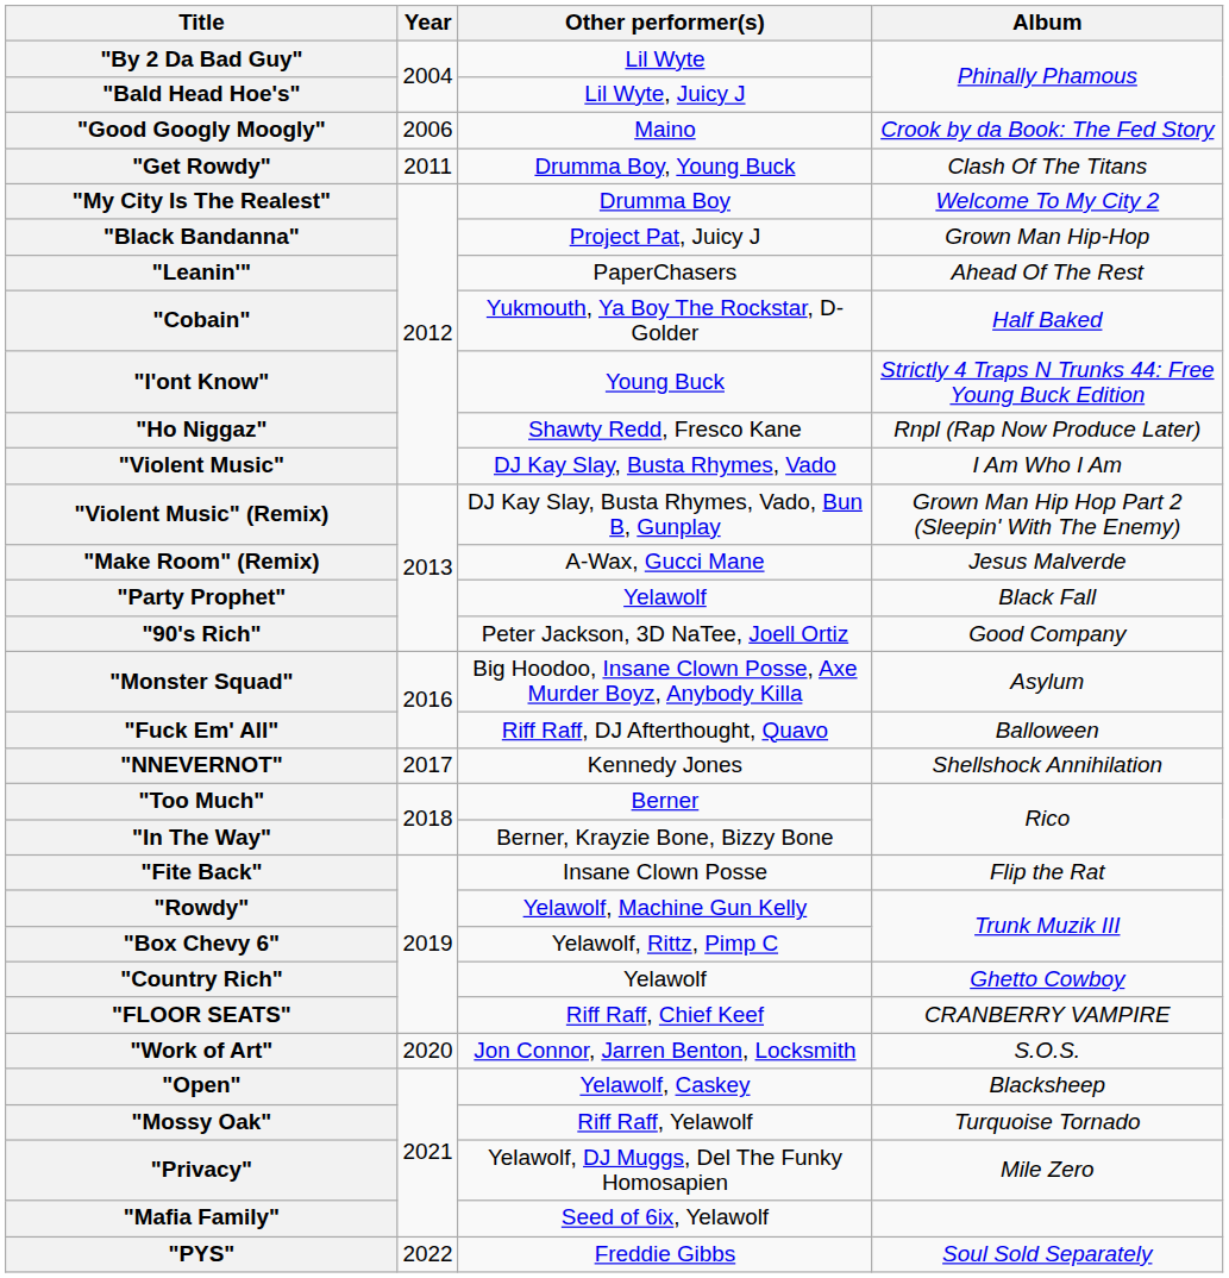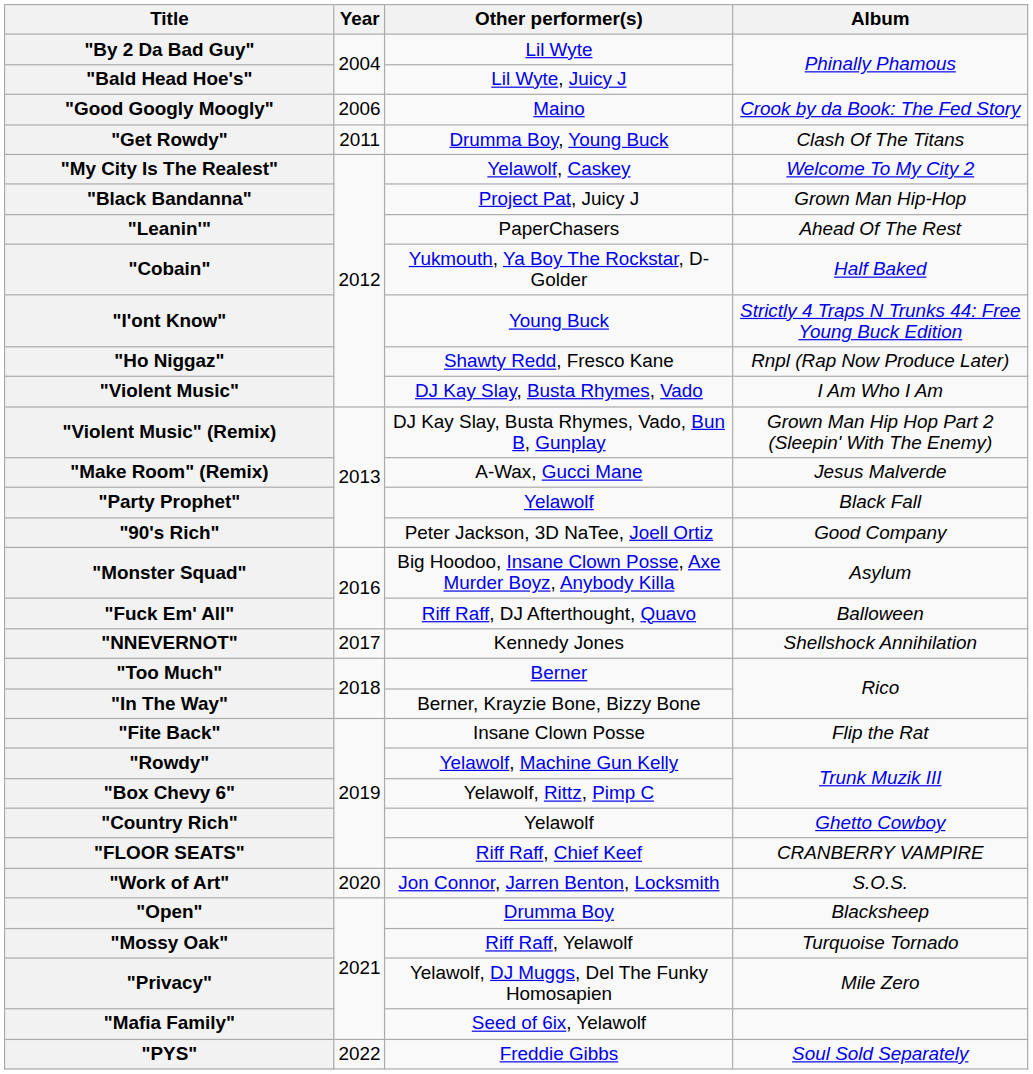 <table class="wikitable plainrowheaders" style="text-align:center;">
 <tr>
 <th scope="col" style="width:17em;">Title</th>
 <th scope="col">Year</th>
 <th scope="col">Other performer(s)</th>
 <th scope="col">Album</th>
 </tr>
 <tr>
 <th scope="row">"By 2 Da Bad Guy"</th>
 <td rowspan="2">2004</td>
 <td><a href='#'>Lil Wyte</a></td>
 <td rowspan="2"><em><a href='#'>Phinally Phamous</a></em></td>
 </tr>
 <tr>
 <th scope="row">"Bald Head Hoe's"</th>
 <td><a href='#'>Lil Wyte</a>, <a href='#'>Juicy J</a></td>
 </tr>
 <tr>
 <th scope="row">"Good Googly Moogly"</th>
 <td>2006</td>
 <td><a href='#'>Maino</a></td>
 <td><em><a href='#'>Crook by da Book: The Fed Story</a></em></td>
 </tr>
 <tr>
 <th scope="row">"Get Rowdy"</th>
 <td>2011</td>
 <td><a href='#'>Drumma Boy</a>, <a href='#'>Young Buck</a></td>
 <td><em>Clash Of The Titans</em></td>
 </tr>
 <tr>
 <th scope="row">"My City Is The Realest"</th>
 <td rowspan="7">2012</td>
-<td><a href='#'>Drumma Boy</a></td>
+<td><a href='#'>Yelawolf</a>, <a href='#'>Caskey</a></td>
 <td><em><a href='#'>Welcome To My City 2</a></em></td>
 </tr>
 <tr>
 <th scope="row">"Black Bandanna"</th>
 <td><a href='#'>Project Pat</a>, Juicy J</td>
 <td><em>Grown Man Hip-Hop</em></td>
 </tr>
 <tr>
 <th scope="row">"Leanin'"</th>
 <td>PaperChasers</td>
 <td><em>Ahead Of The Rest</em></td>
 </tr>
 <tr>
 <th scope="row">"Cobain"</th>
 <td><a href='#'>Yukmouth</a>, <a href='#'>Ya Boy The Rockstar</a>, D-Golder</td>
 <td><em><a href='#'>Half Baked</a></em></td>
 </tr>
 <tr>
 <th scope="row">"I'ont Know"</th>
 <td><a href='#'>Young Buck</a></td>
 <td><em><a href='#'>Strictly 4 Traps N Trunks 44: Free Young Buck Edition</a></em></td>
 </tr>
 <tr>
 <th scope="row">"Ho Niggaz"</th>
 <td><a href='#'>Shawty Redd</a>, Fresco Kane</td>
 <td><em>Rnpl (Rap Now Produce Later)</em></td>
 </tr>
 <tr>
 <th scope="row">"Violent Music"</th>
 <td><a href='#'>DJ Kay Slay</a>, <a href='#'>Busta Rhymes</a>, <a href='#'>Vado</a></td>
 <td><em>I Am Who I Am</em></td>
 </tr>
 <tr>
 <th scope="row">"Violent Music" (Remix)</th>
 <td rowspan="4">2013</td>
 <td>DJ Kay Slay, Busta Rhymes, Vado, <a href='#'>Bun B</a>, <a href='#'>Gunplay</a></td>
 <td><em>Grown Man Hip Hop Part 2 (Sleepin' With The Enemy)</em></td>
 </tr>
 <tr>
 <th scope="row">"Make Room" (Remix)</th>
 <td>A-Wax, <a href='#'>Gucci Mane</a></td>
 <td><em>Jesus Malverde</em></td>
 </tr>
 <tr>
 <th scope="row">"Party Prophet"</th>
 <td><a href='#'>Yelawolf</a></td>
 <td><em>Black Fall</em></td>
 </tr>
 <tr>
 <th scope="row">"90's Rich"</th>
 <td>Peter Jackson, 3D NaTee, <a href='#'>Joell Ortiz</a></td>
 <td><em>Good Company</em></td>
 </tr>
 <tr>
 <th scope="row">"Monster Squad"</th>
 <td rowspan="2">2016</td>
 <td>Big Hoodoo, <a href='#'>Insane Clown Posse</a>, <a href='#'>Axe Murder Boyz</a>, <a href='#'>Anybody Killa</a></td>
 <td><em>Asylum</em></td>
 </tr>
 <tr>
 <th scope="row">"Fuck Em' All"</th>
 <td><a href='#'>Riff Raff</a>, DJ Afterthought, <a href='#'>Quavo</a></td>
 <td><em>Balloween</em></td>
 </tr>
 <tr>
 <th scope="row">"NNEVERNOT"</th>
 <td>2017</td>
 <td>Kennedy Jones</td>
 <td><em>Shellshock Annihilation</em></td>
 </tr>
 <tr>
 <th scope="row">"Too Much"</th>
 <td rowspan="2">2018</td>
 <td><a href='#'>Berner</a></td>
 <td rowspan="2"><em>Rico</em></td>
 </tr>
 <tr>
 <th scope="row">"In The Way"</th>
 <td>Berner, Krayzie Bone, Bizzy Bone</td>
 </tr>
 <tr>
 <th scope="row">"Fite Back"</th>
 <td rowspan="5">2019</td>
 <td>Insane Clown Posse</td>
 <td><em>Flip the Rat</em></td>
 </tr>
 <tr>
 <th scope="row">"Rowdy"</th>
 <td><a href='#'>Yelawolf</a>, <a href='#'>Machine Gun Kelly</a></td>
 <td rowspan="2"><em><a href='#'>Trunk Muzik III</a></em></td>
 </tr>
 <tr>
 <th scope="row">"Box Chevy 6"</th>
 <td>Yelawolf, <a href='#'>Rittz</a>, <a href='#'>Pimp C</a></td>
 </tr>
 <tr>
 <th scope="row">"Country Rich"</th>
 <td>Yelawolf</td>
 <td><em><a href='#'>Ghetto Cowboy</a></em></td>
 </tr>
 <tr>
 <th scope="row">"FLOOR SEATS"</th>
 <td><a href='#'>Riff Raff</a>, <a href='#'>Chief Keef</a></td>
 <td><em>CRANBERRY VAMPIRE</em></td>
 </tr>
 <tr>
 <th scope="row">"Work of Art"</th>
 <td rowspan="1">2020</td>
 <td><a href='#'>Jon Connor</a>, <a href='#'>Jarren Benton</a>, <a href='#'>Locksmith</a></td>
 <td><em>S.O.S.</em></td>
 </tr>
 <tr>
 <th scope="row">"Open"</th>
 <td rowspan="4">2021</td>
-<td><a href='#'>Yelawolf</a>, <a href='#'>Caskey</a></td>
+<td><a href='#'>Drumma Boy</a></td>
 <td><em>Blacksheep</em></td>
 </tr>
 <tr>
 <th scope="row">"Mossy Oak"</th>
 <td><a href='#'>Riff Raff</a>, Yelawolf</td>
 <td><em>Turquoise Tornado</em></td>
 </tr>
 <tr>
 <th scope="row">"Privacy"</th>
 <td>Yelawolf, <a href='#'>DJ Muggs</a>, Del The Funky Homosapien</td>
 <td><em>Mile Zero</em></td>
 </tr>
 <tr>
 <th scope="row">"Mafia Family"</th>
 <td><a href='#'>Seed of 6ix</a>, Yelawolf</td>
 <td><em></em></td>
 </tr>
 <tr>
 <th scope="row">"PYS"</th>
 <td>2022</td>
 <td><a href='#'>Freddie Gibbs</a></td>
 <td><em><a href='#'>Soul Sold Separately</a></em></td>
 </tr>
 </table>
